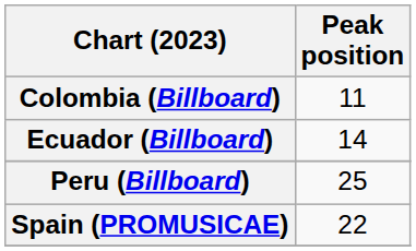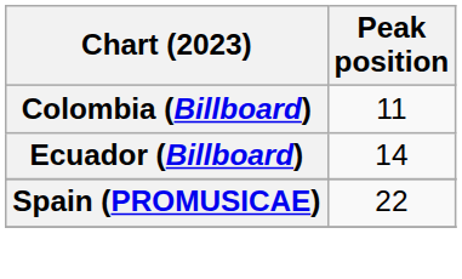 <table class="wikitable sortable plainrowheaders" style="text-align:center">
 <tr>
 <th scope="col">Chart (2023)</th>
 <th scope="col">Peak<br>position</th>
 </tr>
 <tr>
 <th scope="row">Colombia (<em><a href='#'>Billboard</a></em>)</th>
 <td>11</td>
 </tr>
 <tr>
 <th scope="row">Ecuador (<em><a href='#'>Billboard</a></em>)</th>
 <td>14</td>
 </tr>
 <tr>
 </tr>
 <tr>
-<th scope="row">Peru (<em><a href='#'>Billboard</a></em>)</th>
-<td>25</td>
-</tr>
-<tr>
 <th scope="row">Spain (<a href='#'>PROMUSICAE</a>)</th>
 <td>22</td>
 </tr>
 <tr>
 </tr>
 <tr>
 </tr>
 </table>
